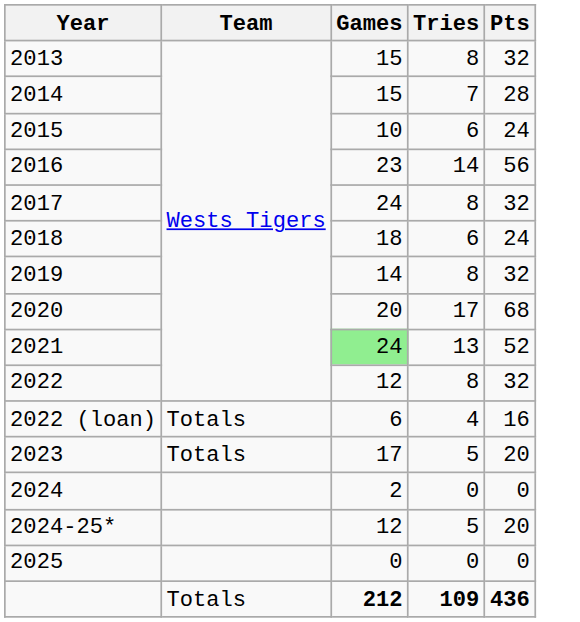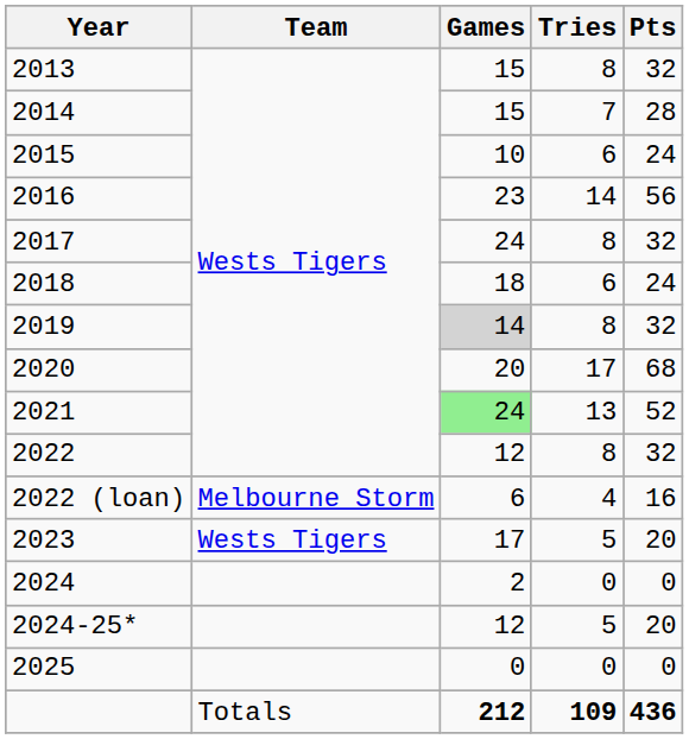 <table class="wikitable">
 <tr>
 <th>Year</th>
 <th>Team</th>
 <th>Games</th>
 <th>Tries</th>
 <th>Pts</th>
 </tr>
 <tr>
 <td>2013</td>
 <td rowspan="10"> <a href='#'>Wests Tigers</a></td>
 <td align=right>15</td>
 <td align=right>8</td>
 <td align=right>32</td>
 </tr>
 <tr>
 <td>2014</td>
 <td align=right>15</td>
 <td align=right>7</td>
 <td align=right>28</td>
 </tr>
 <tr>
 <td>2015</td>
 <td align=right>10</td>
 <td align=right>6</td>
 <td align=right>24</td>
 </tr>
 <tr>
 <td>2016</td>
 <td align=right>23</td>
 <td align=right>14</td>
 <td align=right>56</td>
 </tr>
 <tr>
 <td>2017</td>
 <td align=right>24</td>
 <td align=right>8</td>
 <td align=right>32</td>
 </tr>
 <tr>
 <td>2018</td>
 <td align=right>18</td>
 <td align=right>6</td>
 <td align=right>24</td>
 </tr>
 <tr>
 <td>2019</td>
-<td align=right>14</td>
+<td align=right style="background: lightgrey;">14</td>
 <td align=right>8</td>
 <td align=right>32</td>
 </tr>
 <tr>
 <td>2020</td>
 <td align=right>20</td>
 <td align=right>17</td>
 <td align=right>68</td>
 </tr>
 <tr>
 <td>2021</td>
 <td align=right style="background: lightgreen;">24</td>
 <td align=right>13</td>
 <td align=right>52</td>
 </tr>
 <tr>
 <td>2022</td>
 <td align=right>12</td>
 <td align=right>8</td>
 <td align=right>32</td>
 </tr>
 <tr>
 <td>2022 (loan)</td>
-<td>Totals</td>
+<td> <a href='#'>Melbourne Storm</a></td>
 <td align=right>6</td>
 <td align=right>4</td>
 <td align=right>16</td>
 </tr>
 <tr>
 <td>2023</td>
-<td>Totals</td>
+<td> <a href='#'>Wests Tigers</a></td>
 <td align=right>17</td>
 <td align=right>5</td>
 <td align=right>20</td>
 </tr>
 <tr>
 <td>2024</td>
 <td></td>
 <td align=right>2</td>
 <td align=right>0</td>
 <td align=right>0</td>
 </tr>
 <tr>
 <td>2024-25*</td>
 <td></td>
 <td align=right>12</td>
 <td align=right>5</td>
 <td align=right>20</td>
 </tr>
 <tr>
 <td>2025</td>
 <td></td>
 <td align=right>0</td>
 <td align=right>0</td>
 <td align=right>0</td>
 </tr>
 <tr>
 <td></td>
 <td>Totals</td>
 <td align=right><strong>212</strong></td>
 <td align=right><strong>109</strong></td>
 <td align=right><strong>436</strong></td>
 </tr>
 </table>
